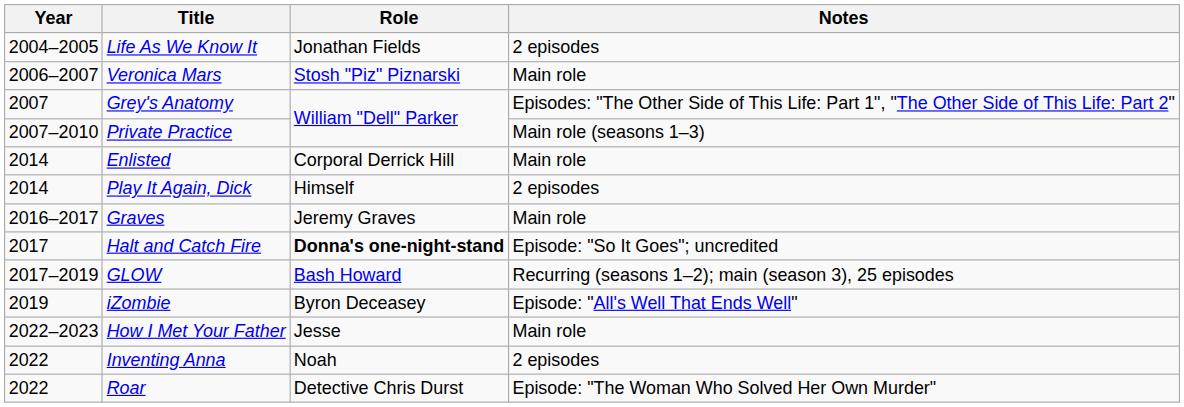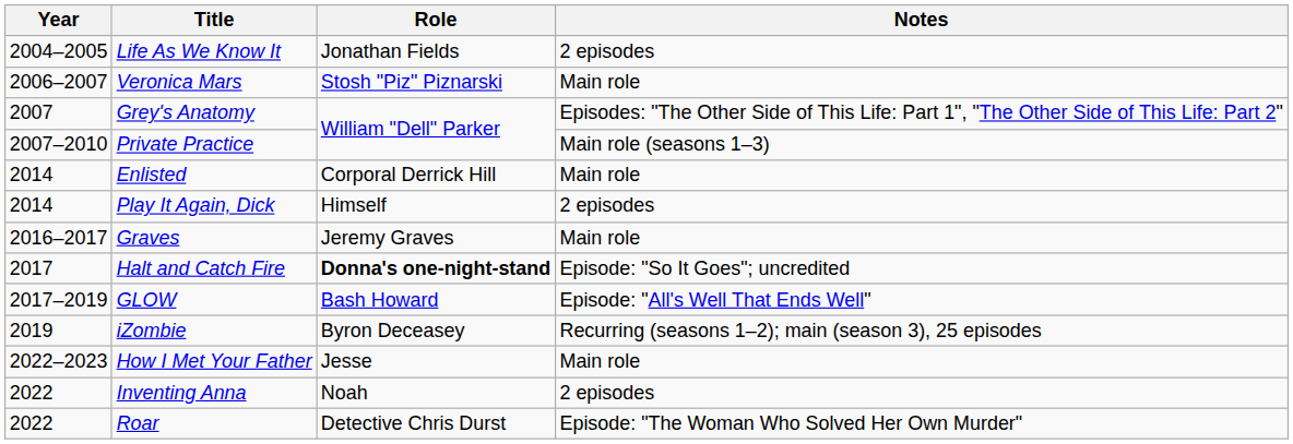 <table class="wikitable sortable">
 <tr>
 <th>Year</th>
 <th>Title</th>
 <th>Role</th>
 <th class="unsortable">Notes</th>
 </tr>
 <tr>
 <td>2004–2005</td>
 <td><em><a href='#'>Life As We Know It</a></em></td>
 <td>Jonathan Fields</td>
 <td>2 episodes</td>
 </tr>
 <tr>
 <td>2006–2007</td>
 <td><em><a href='#'>Veronica Mars</a></em></td>
 <td><a href='#'>Stosh "Piz" Piznarski</a></td>
 <td>Main role</td>
 </tr>
 <tr>
 <td>2007</td>
 <td><em><a href='#'>Grey's Anatomy</a></em></td>
 <td rowspan="2"><a href='#'>William "Dell" Parker</a></td>
 <td>Episodes: "The Other Side of This Life: Part 1", "<a href='#'>The Other Side of This Life: Part 2</a>"</td>
 </tr>
 <tr>
 <td>2007–2010</td>
 <td><em><a href='#'>Private Practice</a></em></td>
 <td>Main role (seasons 1–3)</td>
 </tr>
 <tr>
 <td>2014</td>
 <td><em><a href='#'>Enlisted</a></em></td>
 <td>Corporal Derrick Hill</td>
 <td>Main role</td>
 </tr>
 <tr>
 <td>2014</td>
 <td><em><a href='#'>Play It Again, Dick</a></em></td>
 <td>Himself</td>
 <td>2 episodes</td>
 </tr>
 <tr>
 <td>2016–2017</td>
 <td><em><a href='#'>Graves</a></em></td>
 <td>Jeremy Graves</td>
 <td>Main role</td>
 </tr>
 <tr>
 <td>2017</td>
 <td><em><a href='#'>Halt and Catch Fire</a></em></td>
 <td><strong>Donna's one-night-stand</strong></td>
 <td>Episode: "So It Goes"; uncredited</td>
 </tr>
 <tr>
 <td>2017–2019</td>
 <td><em><a href='#'>GLOW</a></em></td>
 <td><a href='#'>Bash Howard</a></td>
-<td>Recurring (seasons 1–2); main (season 3), 25 episodes</td>
+<td>Episode: "<a href='#'>All's Well That Ends Well</a>"</td>
 </tr>
 <tr>
 <td>2019</td>
 <td><em><a href='#'>iZombie</a></em></td>
 <td>Byron Deceasey</td>
-<td>Episode: "<a href='#'>All's Well That Ends Well</a>"</td>
+<td>Recurring (seasons 1–2); main (season 3), 25 episodes</td>
 </tr>
 <tr>
 <td>2022–2023</td>
 <td><em><a href='#'>How I Met Your Father</a></em></td>
 <td>Jesse</td>
 <td>Main role</td>
 </tr>
 <tr>
 <td>2022</td>
 <td><em><a href='#'>Inventing Anna</a></em></td>
 <td>Noah</td>
 <td>2 episodes</td>
 </tr>
 <tr>
 <td>2022</td>
 <td><em><a href='#'>Roar</a></em></td>
 <td>Detective Chris Durst</td>
 <td>Episode: "The Woman Who Solved Her Own Murder"</td>
 </tr>
 </table>
